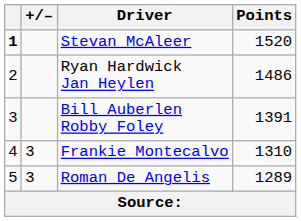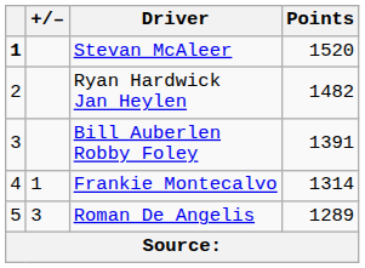 <table class="wikitable" style="font-size: 95%;">
 <tr>
 <th scope="col"></th>
 <th scope="col">+/–</th>
 <th scope="col">Driver</th>
 <th scope="col">Points</th>
 </tr>
 <tr>
 <td align=center><strong>1</strong></td>
 <td align="left"></td>
 <td> <a href='#'>Stevan McAleer</a></td>
 <td align=right>1520</td>
 </tr>
 <tr>
 <td align=center>2</td>
 <td align="left"></td>
 <td> Ryan Hardwick<br> <a href='#'>Jan Heylen</a></td>
-<td align=right>1486</td>
+<td align=right>1482</td>
 </tr>
 <tr>
 <td align=center>3</td>
 <td align="left"></td>
 <td> <a href='#'>Bill Auberlen</a><br> <a href='#'>Robby Foley</a></td>
 <td align=right>1391</td>
 </tr>
 <tr>
 <td align=center>4</td>
-<td align="left"> 3</td>
+<td align="left"> 1</td>
 <td> <a href='#'>Frankie Montecalvo</a></td>
-<td align=right>1310</td>
+<td align=right>1314</td>
 </tr>
 <tr>
 <td align=center>5</td>
 <td align="left"> 3</td>
 <td> <a href='#'>Roman De Angelis</a></td>
 <td align=right>1289</td>
 </tr>
 <tr>
 <th colspan=5>Source:</th>
 </tr>
 </table>
